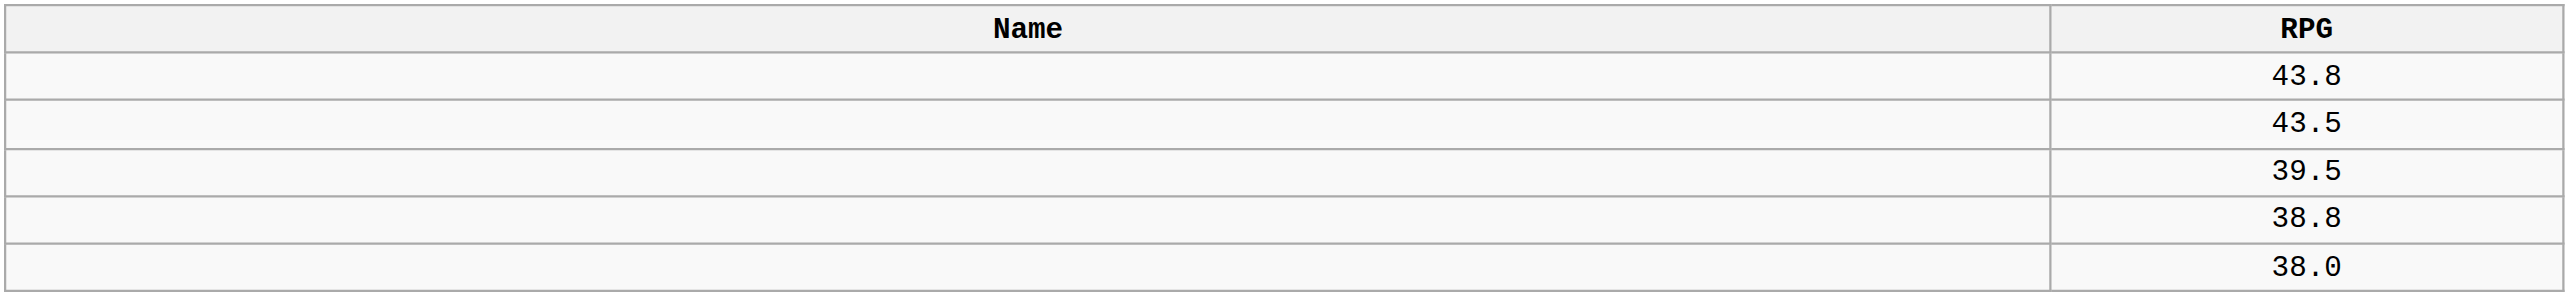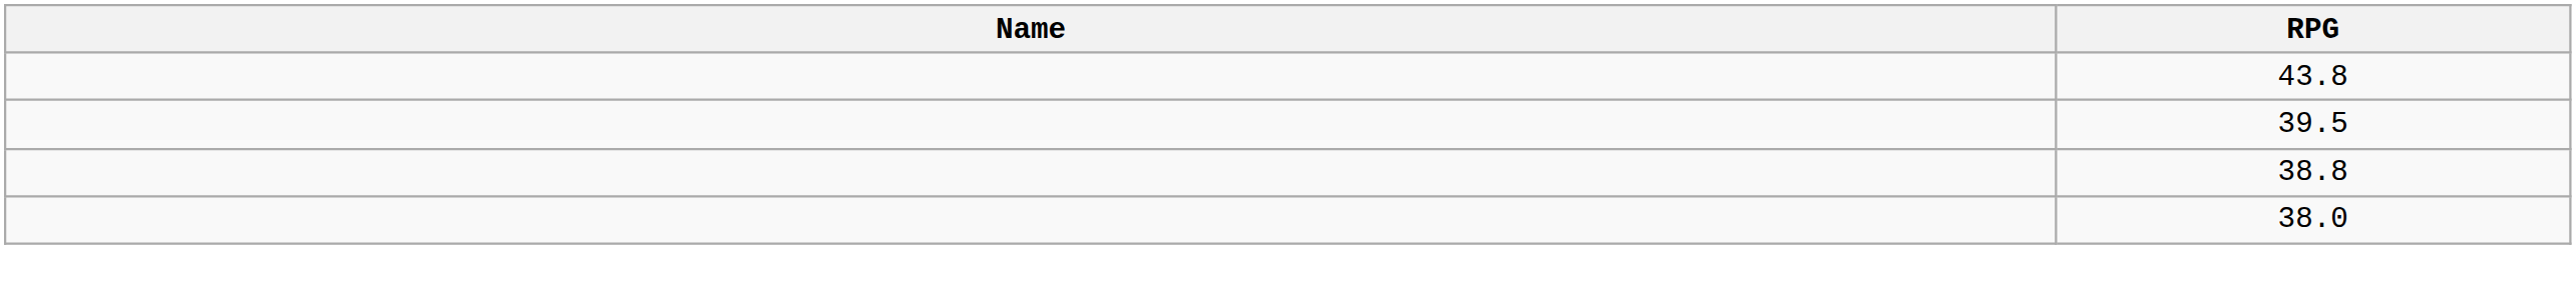 <table class=wikitable width="90%">
 <tr>
 <th width="80%">Name</th>
 <th width="20%">RPG</th>
 </tr>
 <tr>
 <td></td>
 <td align=center>43.8</td>
-</tr>
-<tr>
-<td></td>
-<td align=center>43.5</td>
 </tr>
 <tr>
 <td></td>
 <td align=center>39.5</td>
 </tr>
 <tr>
 <td></td>
 <td align=center>38.8</td>
 </tr>
 <tr>
 <td></td>
 <td align=center>38.0</td>
 </tr>
 </table>
